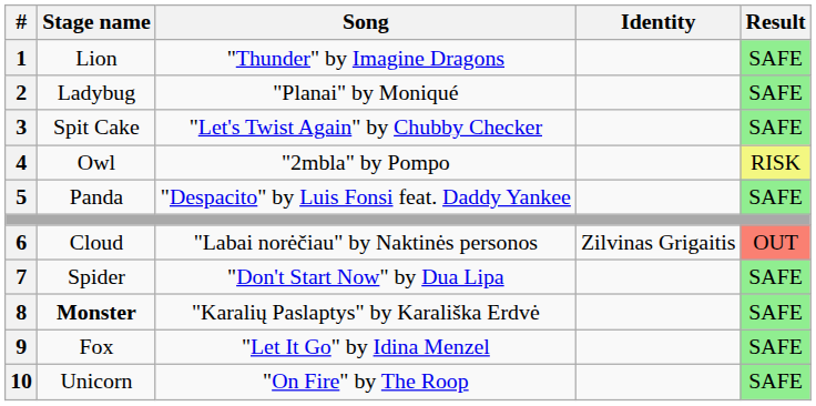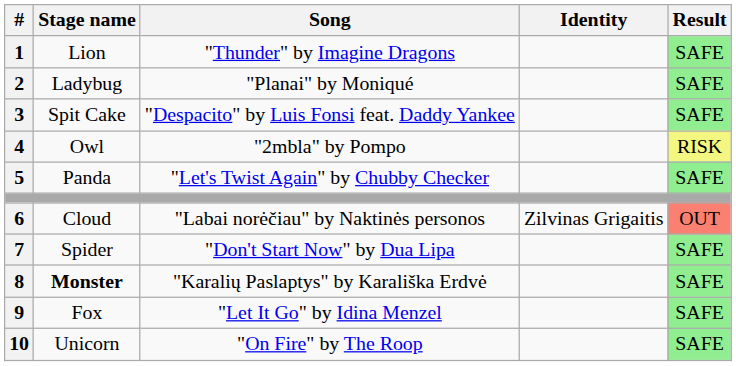 <table class="wikitable plainrowheaders" style="text-align: center;">
 <tr>
 <th>#</th>
 <th>Stage name</th>
 <th>Song</th>
 <th>Identity</th>
 <th>Result</th>
 </tr>
 <tr>
 <th>1</th>
 <td>Lion</td>
 <td>"<a href='#'>Thunder</a>" by <a href='#'>Imagine Dragons</a></td>
 <td></td>
 <td bgcolor="lightgreen">SAFE</td>
 </tr>
 <tr>
 <th>2</th>
 <td>Ladybug</td>
 <td>"Planai" by Moniqué</td>
 <td></td>
 <td bgcolor="lightgreen">SAFE</td>
 </tr>
 <tr>
 <th>3</th>
 <td>Spit Cake</td>
-<td>"<a href='#'>Let's Twist Again</a>" by <a href='#'>Chubby Checker</a></td>
+<td>"<a href='#'>Despacito</a>" by <a href='#'>Luis Fonsi</a> feat. <a href='#'>Daddy Yankee</a></td>
 <td></td>
 <td bgcolor="lightgreen">SAFE</td>
 </tr>
 <tr>
 <th>4</th>
 <td>Owl</td>
 <td>"2mbla" by Pompo</td>
 <td></td>
 <td bgcolor="#F3F781">RISK</td>
 </tr>
 <tr>
 <th>5</th>
 <td>Panda</td>
-<td>"<a href='#'>Despacito</a>" by <a href='#'>Luis Fonsi</a> feat. <a href='#'>Daddy Yankee</a></td>
+<td>"<a href='#'>Let's Twist Again</a>" by <a href='#'>Chubby Checker</a></td>
 <td></td>
 <td bgcolor="lightgreen">SAFE</td>
 </tr>
 <tr>
 <td colspan="5" style="background:darkgray"></td>
 </tr>
 <tr>
 <th>6</th>
 <td>Cloud</td>
 <td>"Labai norėčiau" by Naktinės personos</td>
 <td>Zilvinas Grigaitis</td>
 <td bgcolor=salmon>OUT</td>
 </tr>
 <tr>
 <th>7</th>
 <td>Spider</td>
 <td>"<a href='#'>Don't Start Now</a>" by <a href='#'>Dua Lipa</a></td>
 <td></td>
 <td bgcolor="lightgreen">SAFE</td>
 </tr>
 <tr>
 <th>8</th>
 <td><strong>Monster</strong></td>
 <td>"Karalių Paslaptys" by Karališka Erdvė</td>
 <td></td>
 <td bgcolor="lightgreen">SAFE</td>
 </tr>
 <tr>
 <th>9</th>
 <td>Fox</td>
 <td>"<a href='#'>Let It Go</a>" by <a href='#'>Idina Menzel</a></td>
 <td></td>
 <td bgcolor="lightgreen">SAFE</td>
 </tr>
 <tr>
 <th>10</th>
 <td>Unicorn</td>
 <td>"<a href='#'>On Fire</a>" by <a href='#'>The Roop</a></td>
 <td></td>
 <td bgcolor="lightgreen">SAFE</td>
 </tr>
 </table>
